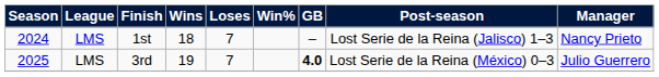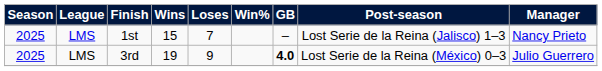 <table class="wikitable" style="text-align:center; font-size:95%">
 <tr>
 <th style="background-color: #001740; color: #FFFFFF;">Season</th>
 <th style="background-color: #001740; color: #FFFFFF;">League</th>
 <th style="background-color: #001740; color: #FFFFFF;">Finish</th>
 <th style="background-color: #001740; color: #FFFFFF;">Wins</th>
 <th style="background-color: #001740; color: #FFFFFF;">Loses</th>
 <th style="background-color: #001740; color: #FFFFFF;">Win%</th>
 <th style="background-color: #001740; color: #FFFFFF;">GB</th>
 <th style="background-color: #001740; color: #FFFFFF;">Post-season</th>
 <th style="background-color: #001740; color: #FFFFFF;">Manager</th>
 </tr>
 <tr>
-<td><a href='#'>2024</a></td>
+<td><a href='#'>2025</a></td>
 <td><a href='#'>LMS</a></td>
 <td>1st</td>
-<td>18</td>
+<td>15</td>
 <td>7</td>
 <td></td>
 <td>–</td>
 <td>Lost Serie de la Reina (<a href='#'>Jalisco</a>) 1–3</td>
 <td align=left> <a href='#'>Nancy Prieto</a></td>
 </tr>
 <tr>
 <td><a href='#'>2025</a></td>
 <td>LMS</td>
 <td>3rd</td>
 <td>19</td>
-<td>7</td>
+<td>9</td>
 <td></td>
 <td><strong>4.0</strong></td>
 <td>Lost Serie de la Reina (<a href='#'>México</a>) 0–3</td>
 <td align=left> <a href='#'>Julio Guerrero</a></td>
 </tr>
 <tr>
 </tr>
 </table>
